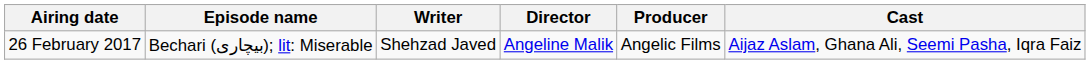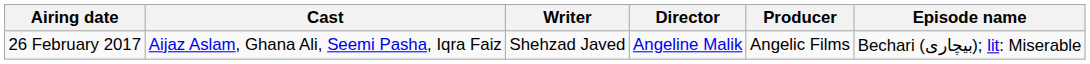 <table class="wikitable plainrowheaders">
 <tr>
 <th>Airing date</th>
-<th>Episode name</th>
+<th>Cast</th>
 <th>Writer</th>
 <th>Director</th>
 <th>Producer</th>
-<th>Cast</th>
+<th>Episode name</th>
 </tr>
 <tr>
 <td>26 February 2017</td>
-<td>Bechari (بیچاری); <a href='#'>lit</a>: Miserable</td>
+<td><a href='#'>Aijaz Aslam</a>, Ghana Ali, <a href='#'>Seemi Pasha</a>, Iqra Faiz</td>
 <td>Shehzad Javed</td>
 <td><a href='#'>Angeline Malik</a></td>
 <td>Angelic Films</td>
-<td><a href='#'>Aijaz Aslam</a>, Ghana Ali, <a href='#'>Seemi Pasha</a>, Iqra Faiz</td>
+<td>Bechari (بیچاری); <a href='#'>lit</a>: Miserable</td>
 </tr>
 </table>
